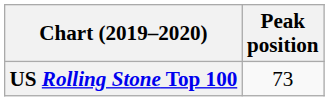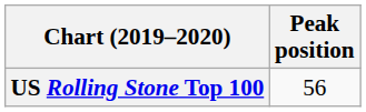 <table class="wikitable plainrowheaders" style="text-align:center">
 <tr>
 <th scope="col">Chart (2019–2020)</th>
 <th scope="col">Peak<br>position</th>
 </tr>
 <tr>
 <th scope="row">US <a href='#'><em>Rolling Stone</em> Top 100</a></th>
-<td>73</td>
+<td>56</td>
 </tr>
 </table>
